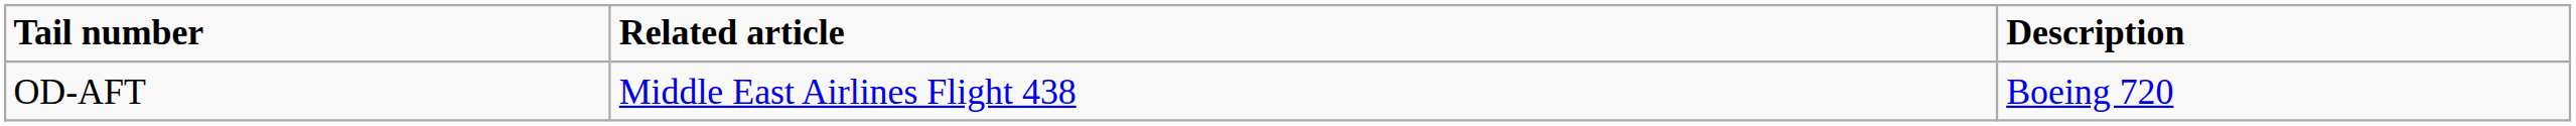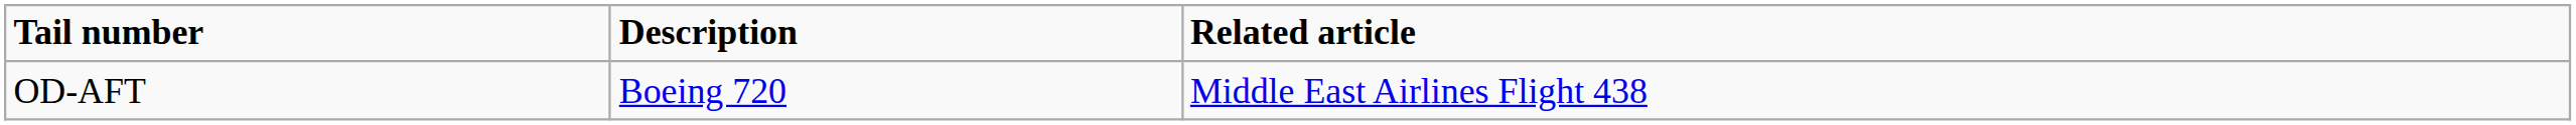 <table class="wikitable" width="90%">
 <tr>
 <td><strong>Tail number</strong></td>
+<td><strong>Description</strong></td>
 <td><strong>Related article</strong></td>
-<td><strong>Description</strong></td>
 </tr>
 <tr>
 <td>OD-AFT</td>
+<td><a href='#'>Boeing 720</a></td>
 <td><a href='#'>Middle East Airlines Flight 438</a></td>
-<td><a href='#'>Boeing 720</a></td>
 </tr>
 </table>
